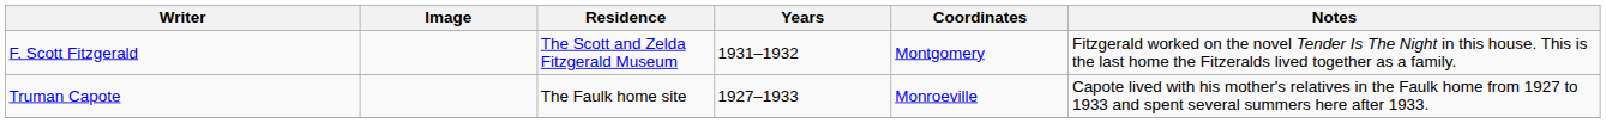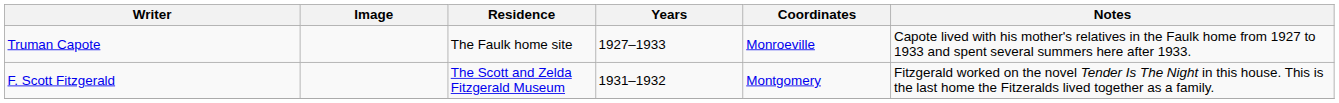 <table class="wikitable sortable" style="width: 100%">
 <tr>
 <th width="20%">Writer</th>
 <th width="10%">Image</th>
 <th width="10%">Residence</th>
 <th width="10%">Years</th>
 <th width="10%">Coordinates</th>
 <th width="30%">Notes</th>
 </tr>
 <tr>
+<td><a href='#'>Truman Capote</a></td>
+<td></td>
+<td>The Faulk home site</td>
+<td>1927–1933</td>
+<td><a href='#'>Monroeville</a> <br></td>
+<td>Capote lived with his mother's relatives in the Faulk home from 1927 to 1933 and spent several summers here after 1933.</td>
+</tr>
+<tr>
 <td><a href='#'>F. Scott Fitzgerald</a></td>
 <td></td>
 <td><a href='#'>The Scott and Zelda Fitzgerald Museum</a></td>
 <td>1931–1932</td>
 <td><a href='#'>Montgomery</a> <br></td>
 <td>Fitzgerald worked on the novel <em>Tender Is The Night</em> in this house. This is the last home the Fitzeralds lived together as a family.</td>
 </tr>
 <tr>
-<td><a href='#'>Truman Capote</a></td>
-<td></td>
-<td>The Faulk home site</td>
-<td>1927–1933</td>
-<td><a href='#'>Monroeville</a> <br></td>
-<td>Capote lived with his mother's relatives in the Faulk home from 1927 to 1933 and spent several summers here after 1933.</td>
-</tr>
-<tr>
 </tr>
 </table>
